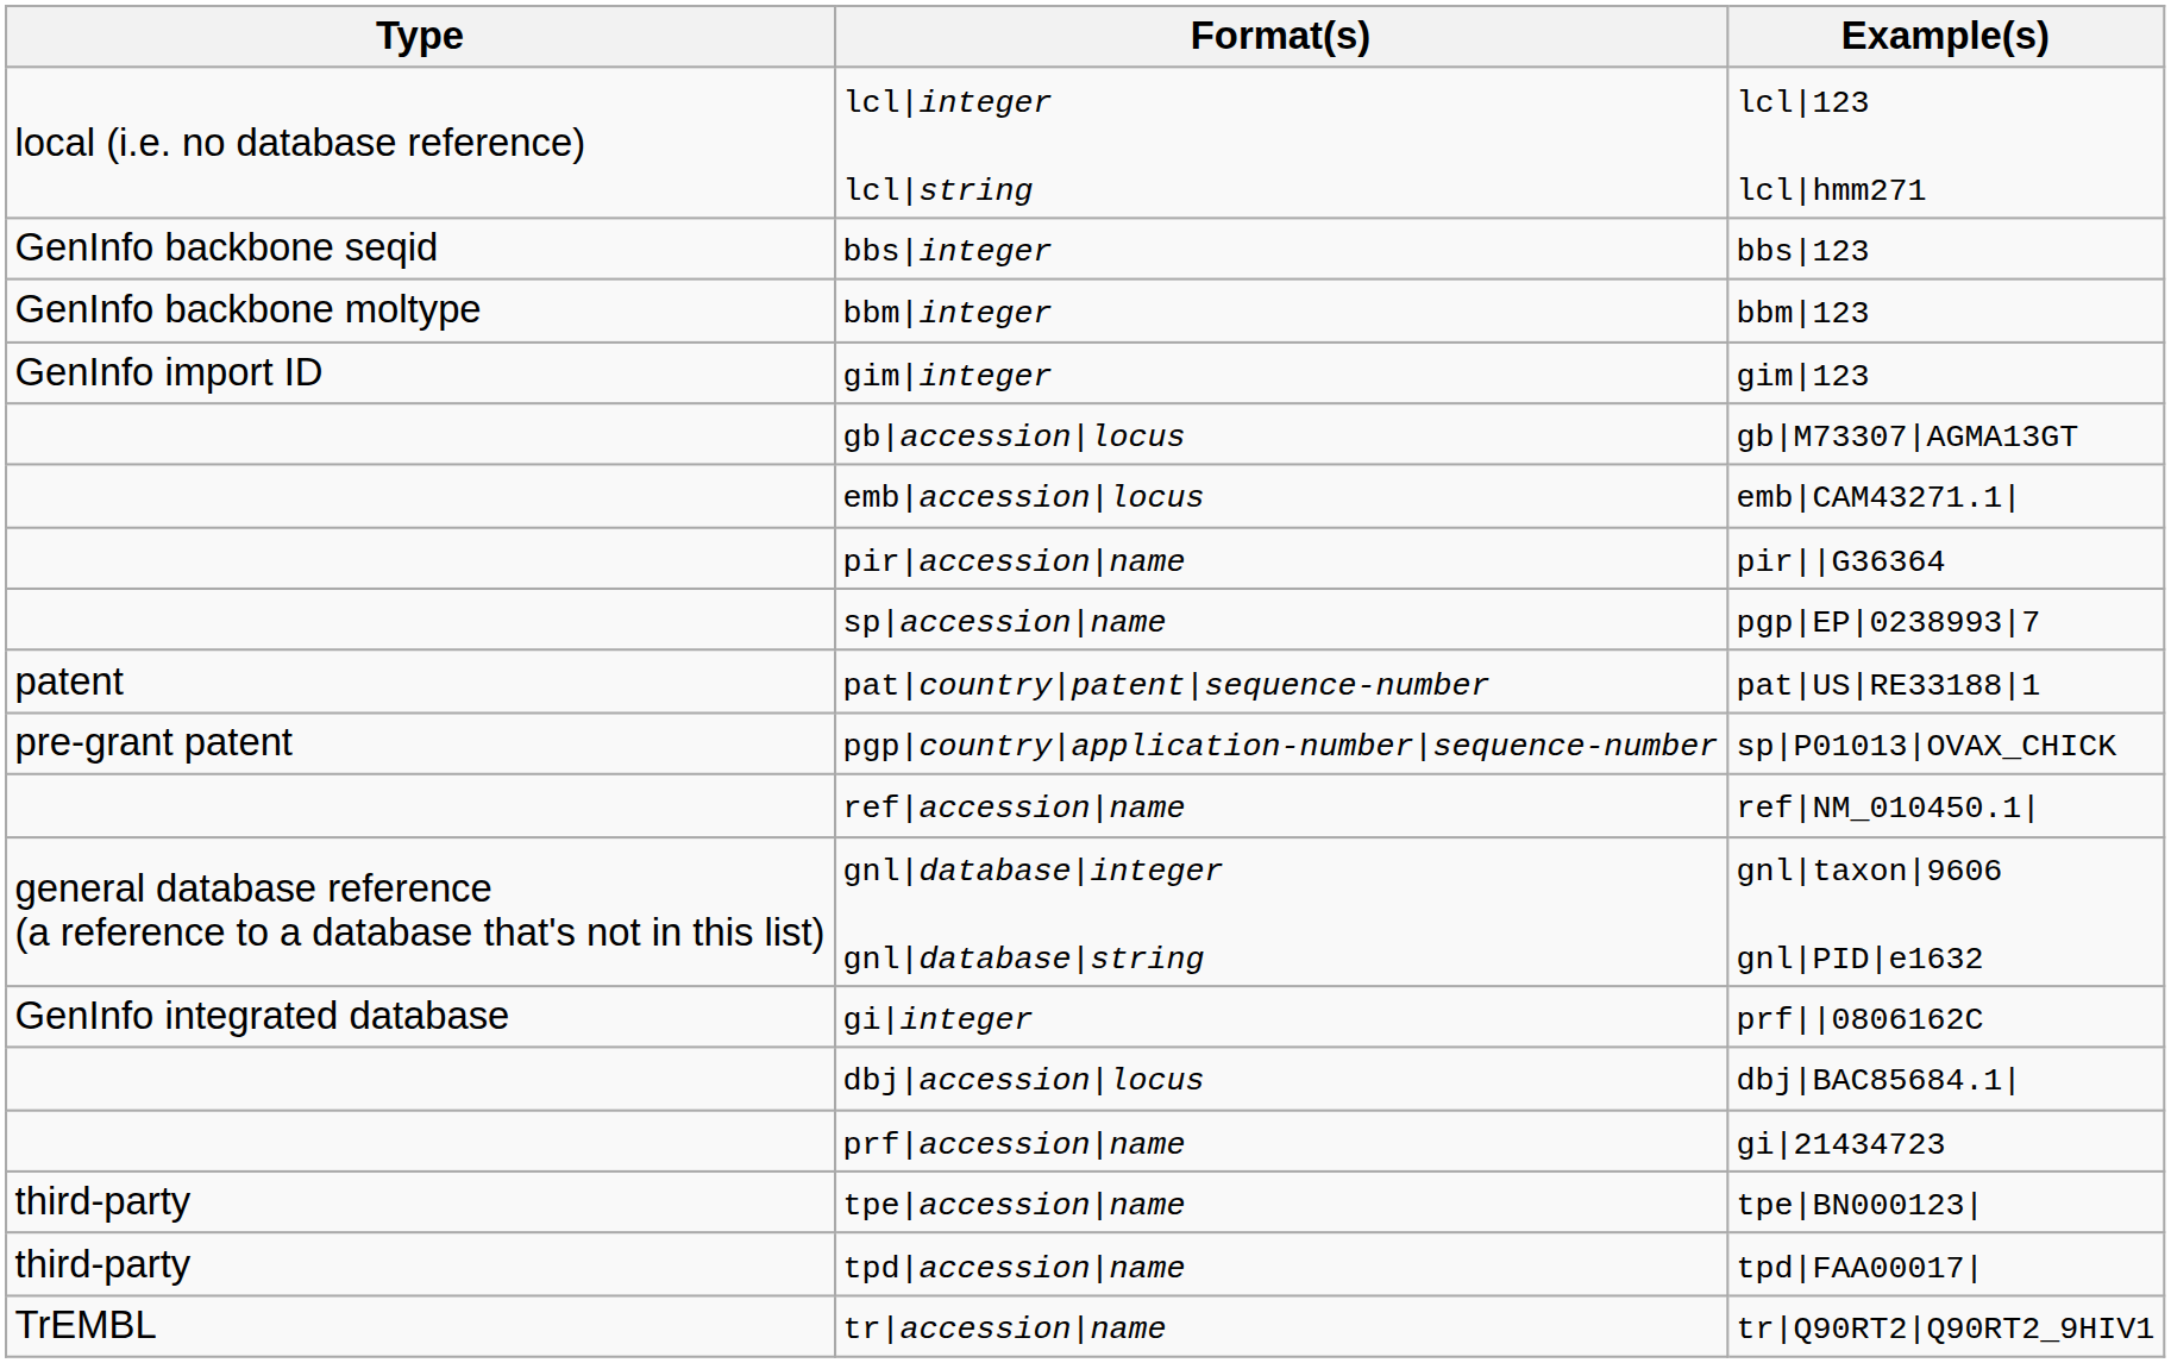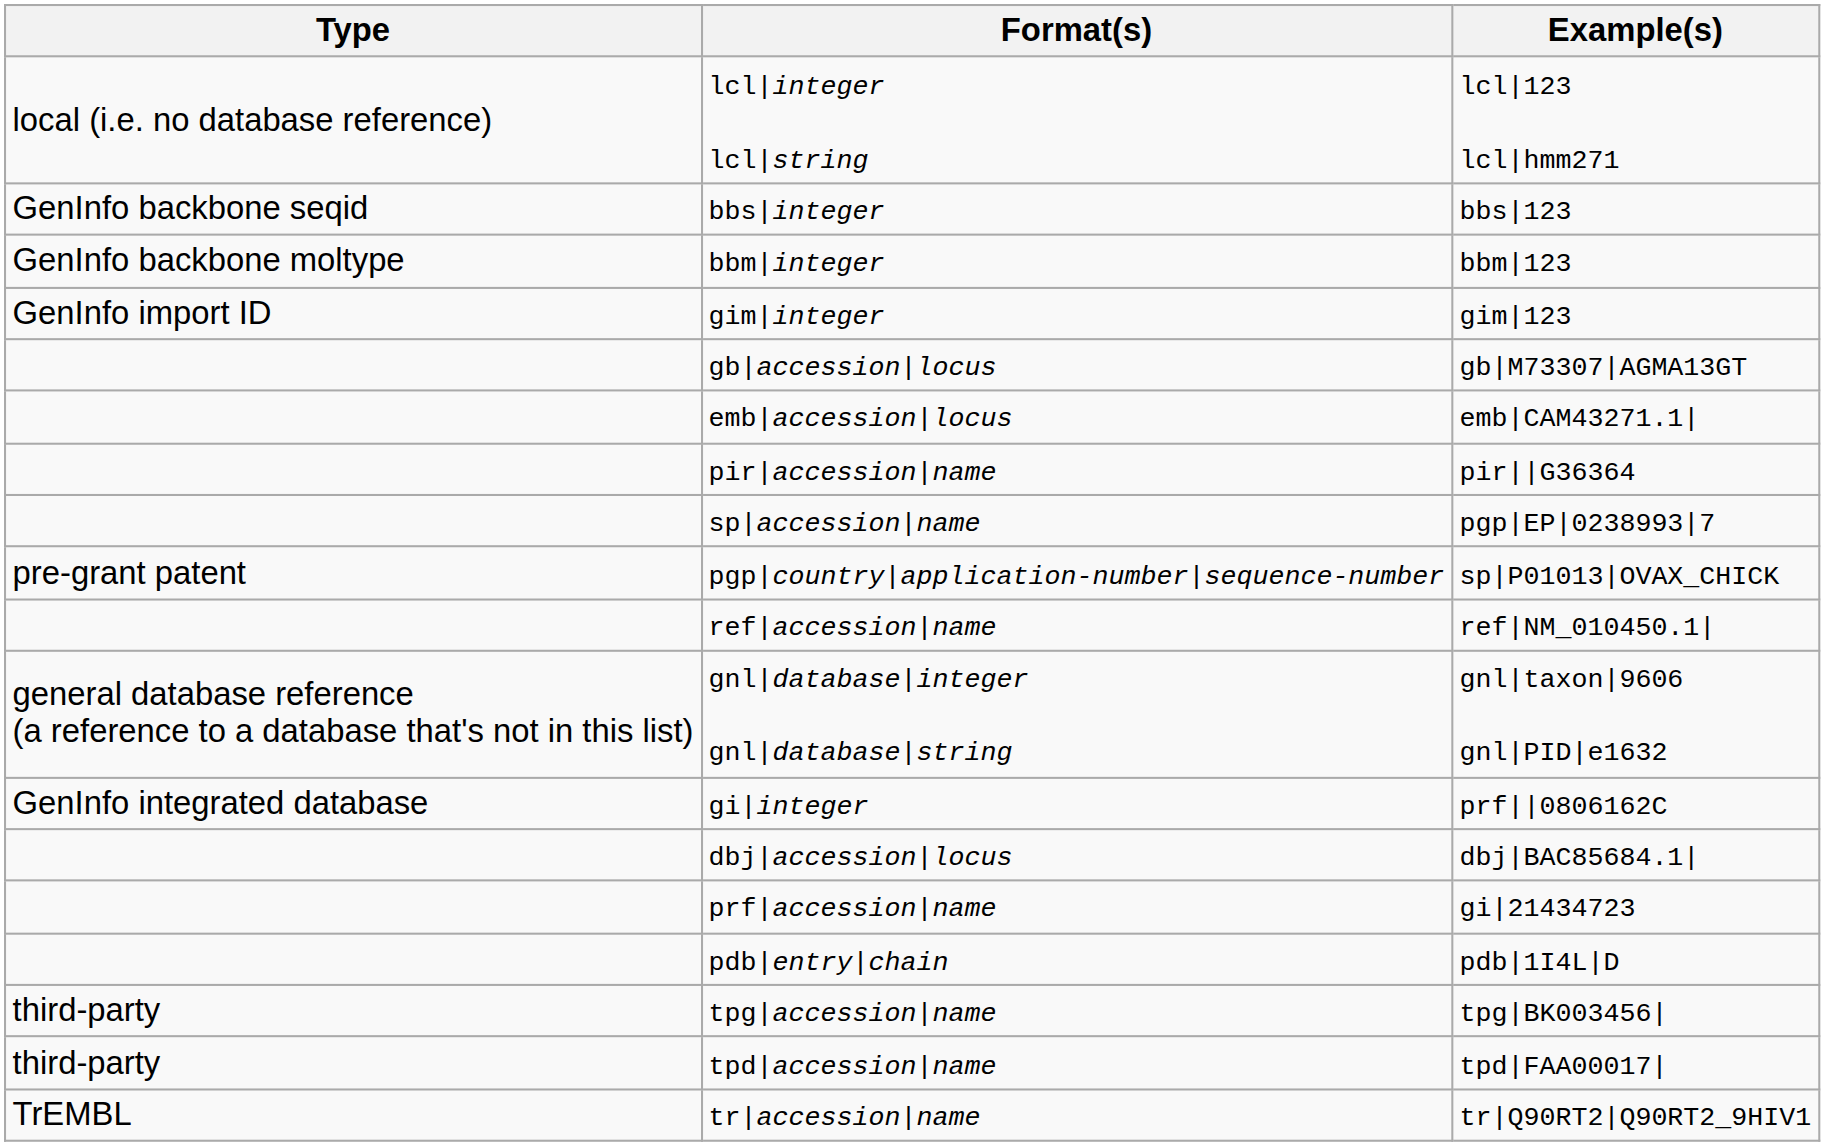 <table class="wikitable sortable" style="border: 1px solid black; margin-bottom: 10px;">
 <tr>
 <th>Type</th>
 <th>Format(s)</th>
 <th>Example(s)</th>
 </tr>
 <tr>
 <td>local (i.e. no database reference)</td>
 <td><code>lcl&#124;<em>integer</em></code><br><br><code>lcl&#124;<em>string</em></code></td>
 <td><code>lcl&#124;123</code><br><br><code>lcl&#124;hmm271</code></td>
 </tr>
 <tr>
 <td>GenInfo backbone seqid</td>
 <td><code>bbs&#124;<em>integer</em></code></td>
 <td><code>bbs&#124;123</code></td>
 </tr>
 <tr>
 <td>GenInfo backbone moltype</td>
 <td><code>bbm&#124;<em>integer</em></code></td>
 <td><code>bbm&#124;123</code></td>
 </tr>
 <tr>
 <td>GenInfo import ID</td>
 <td><code>gim&#124;<em>integer</em></code></td>
 <td><code>gim&#124;123</code></td>
 </tr>
 <tr>
 <td></td>
 <td><code>gb&#124;<em>accession</em>&#124;<em>locus</em></code></td>
 <td><code>gb&#124;M73307&#124;AGMA13GT</code></td>
 </tr>
 <tr>
 <td></td>
 <td><code>emb&#124;<em>accession</em>&#124;<em>locus</em></code></td>
 <td><code>emb&#124;CAM43271.1&#124;</code></td>
 </tr>
 <tr>
 <td></td>
 <td><code>pir&#124;<em>accession</em>&#124;<em>name</em></code></td>
 <td><code>pir&#124;&#124;G36364</code></td>
 </tr>
 <tr>
 <td></td>
 <td><code>sp&#124;<em>accession</em>&#124;<em>name</em></code></td>
 <td><code>pgp&#124;EP&#124;0238993&#124;7</code></td>
 </tr>
 <tr>
-<td>patent</td>
-<td><code>pat&#124;<em>country</em>&#124;<em>patent</em>&#124;<em>sequence-number</em></code></td>
-<td><code>pat&#124;US&#124;RE33188&#124;1</code></td>
-</tr>
-<tr>
 <td>pre-grant patent</td>
 <td><code>pgp&#124;<em>country</em>&#124;<em>application-number</em>&#124;<em>sequence-number</em></code></td>
 <td><code>sp&#124;P01013&#124;OVAX_CHICK</code></td>
 </tr>
 <tr>
 <td></td>
 <td><code>ref&#124;<em>accession</em>&#124;<em>name</em></code></td>
 <td><code>ref&#124;NM_010450.1&#124;</code></td>
 </tr>
 <tr>
 <td>general database reference<br>(a reference to a database that's not in this list)</td>
 <td><code>gnl&#124;<em>database</em>&#124;<em>integer</em></code><br><br><code>gnl&#124;<em>database</em>&#124;<em>string</em></code></td>
 <td><code>gnl&#124;taxon&#124;9606</code><br><br><code>gnl&#124;PID&#124;e1632</code></td>
 </tr>
 <tr>
 <td>GenInfo integrated database</td>
 <td><code>gi&#124;<em>integer</em></code></td>
 <td><code>prf&#124;&#124;0806162C</code></td>
 </tr>
 <tr>
 <td></td>
 <td><code>dbj&#124;<em>accession</em>&#124;<em>locus</em></code></td>
 <td><code>dbj&#124;BAC85684.1&#124;</code></td>
 </tr>
 <tr>
 <td></td>
 <td><code>prf&#124;<em>accession</em>&#124;<em>name</em></code></td>
 <td><code>gi&#124;21434723</code></td>
 </tr>
 <tr>
+<td></td>
+<td><code>pdb&#124;<em>entry</em>&#124;<em>chain</em></code></td>
+<td><code>pdb&#124;1I4L&#124;D</code></td>
+</tr>
+<tr>
 <td>third-party </td>
-<td><code>tpe&#124;<em>accession</em>&#124;<em>name</em></code></td>
-<td><code>tpe&#124;BN000123&#124;</code></td>
+<td><code>tpg&#124;<em>accession</em>&#124;<em>name</em></code></td>
+<td><code>tpg&#124;BK003456&#124;</code></td>
 </tr>
 <tr>
 <td>third-party </td>
 <td><code>tpd&#124;<em>accession</em>&#124;<em>name</em></code></td>
 <td><code>tpd&#124;FAA00017&#124;</code></td>
 </tr>
 <tr>
 <td>TrEMBL</td>
 <td><code>tr&#124;<em>accession</em>&#124;<em>name</em></code></td>
 <td><code>tr&#124;Q90RT2&#124;Q90RT2_9HIV1</code></td>
 </tr>
 </table>
